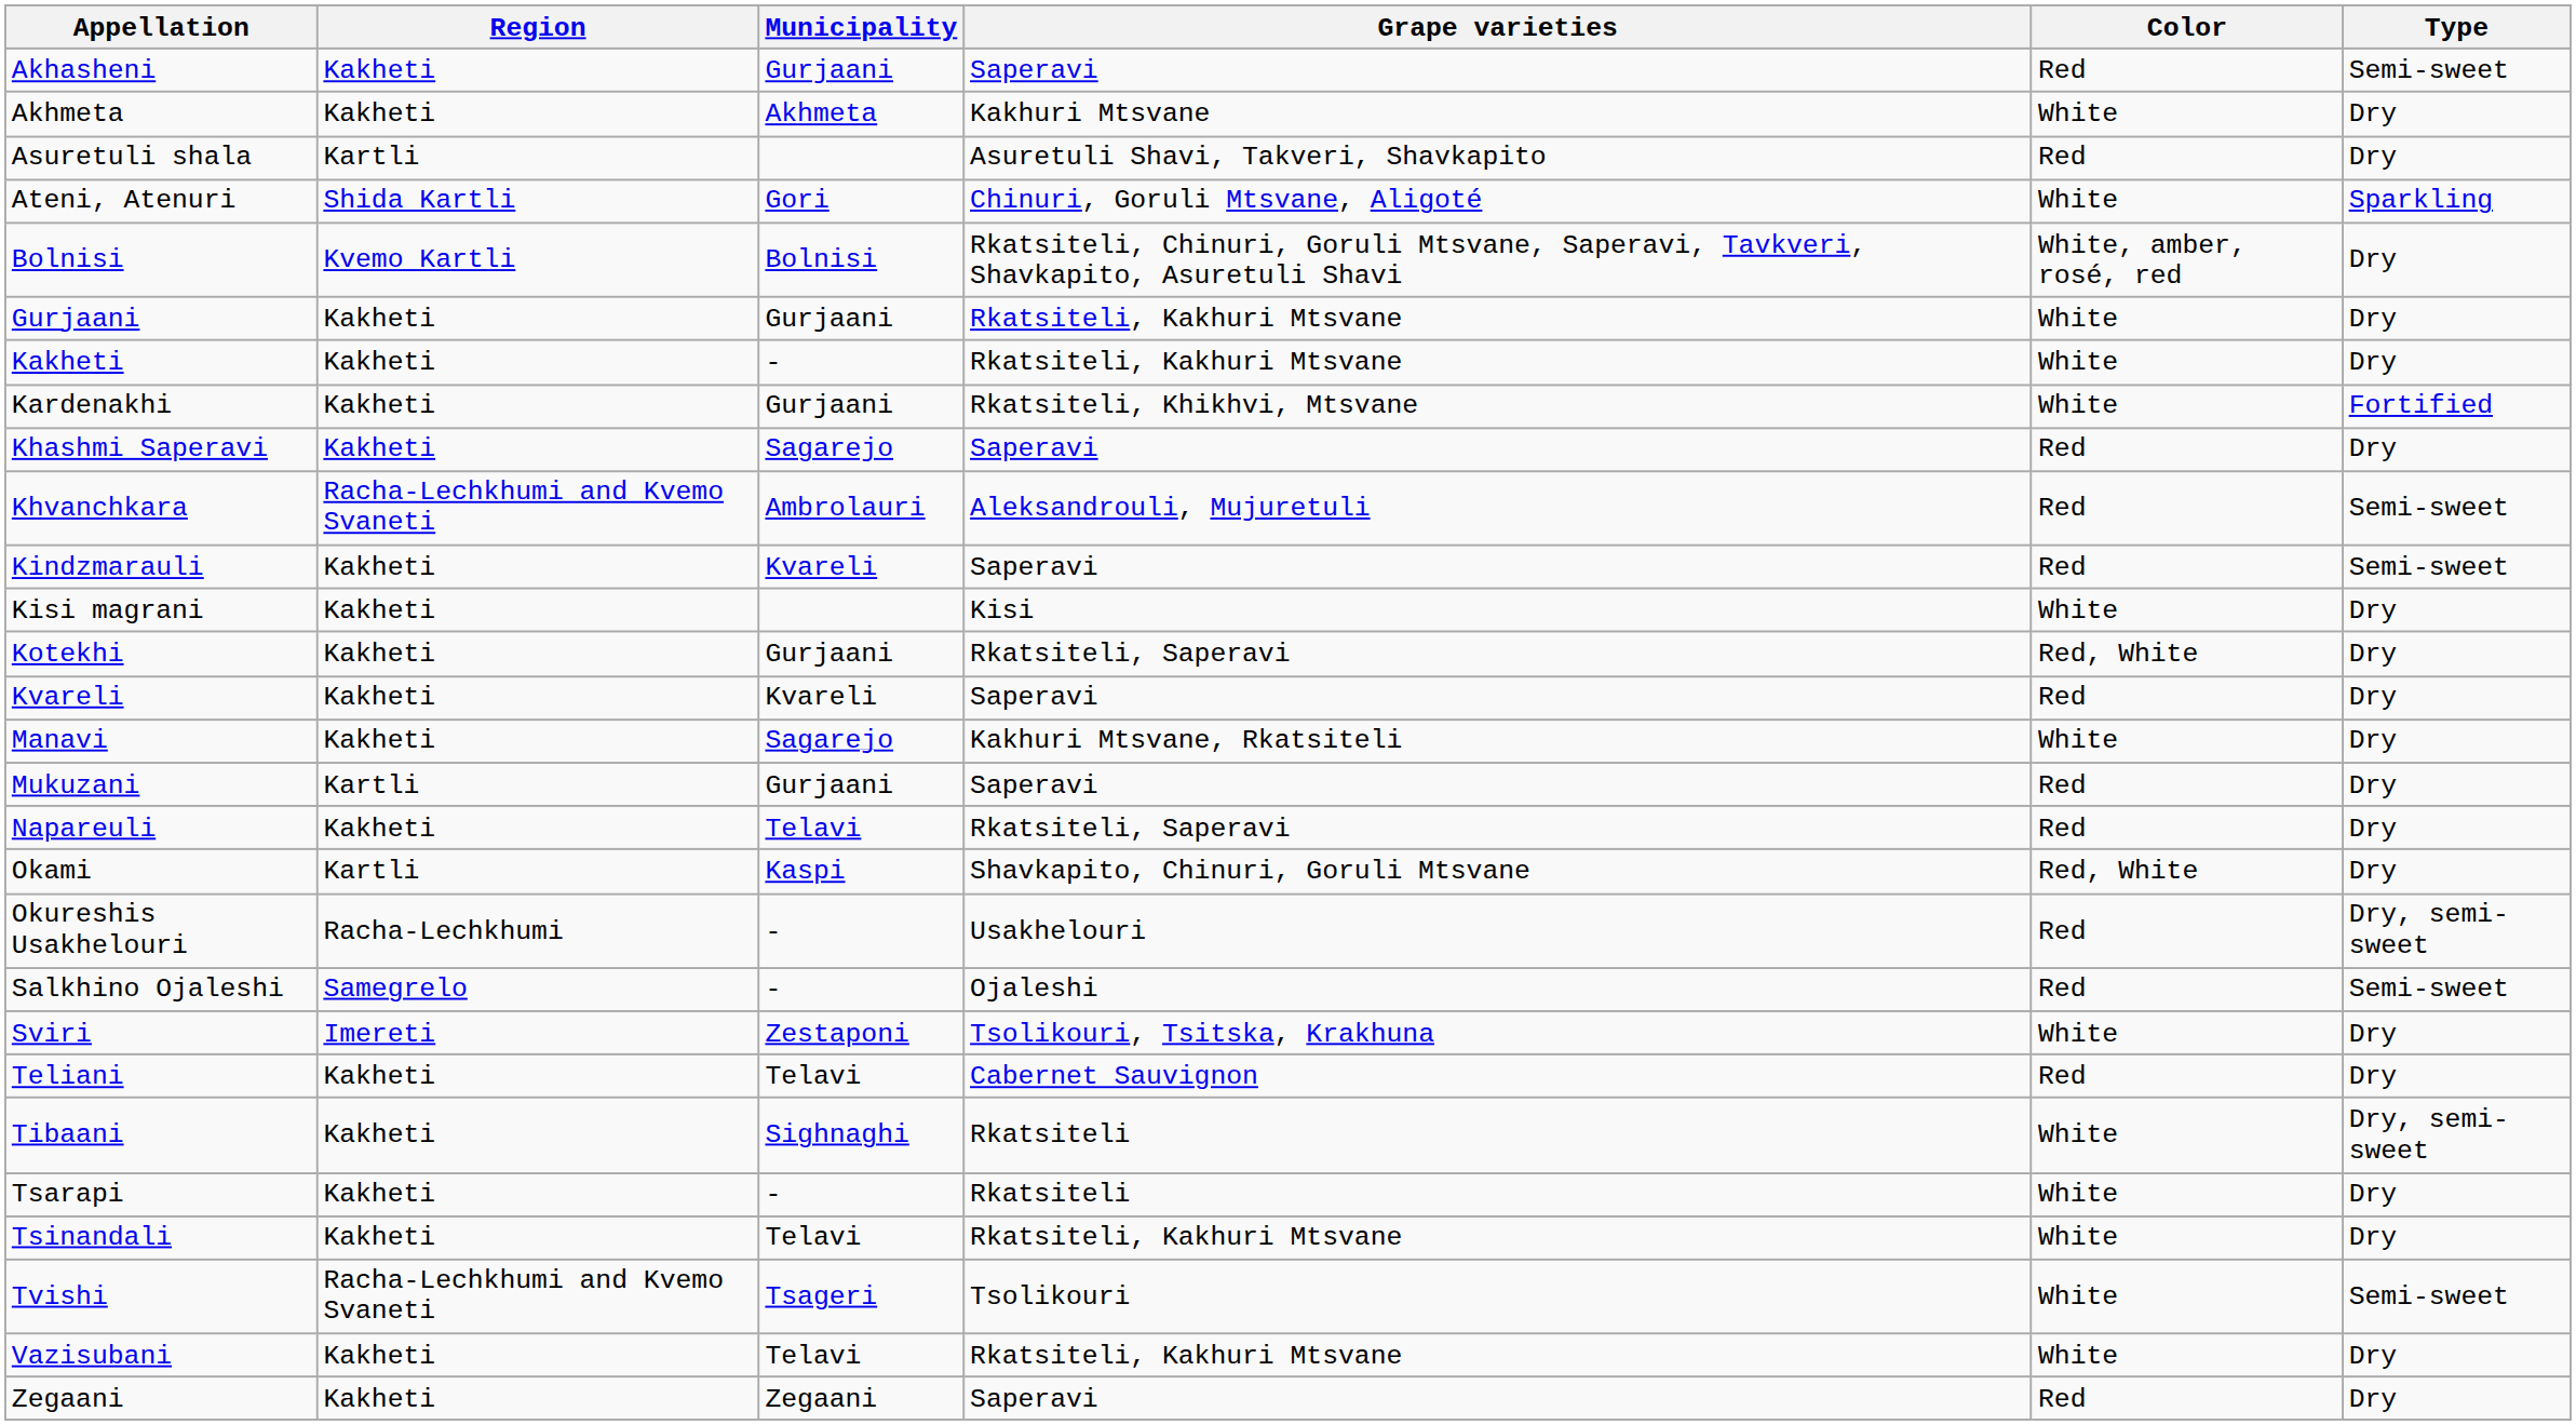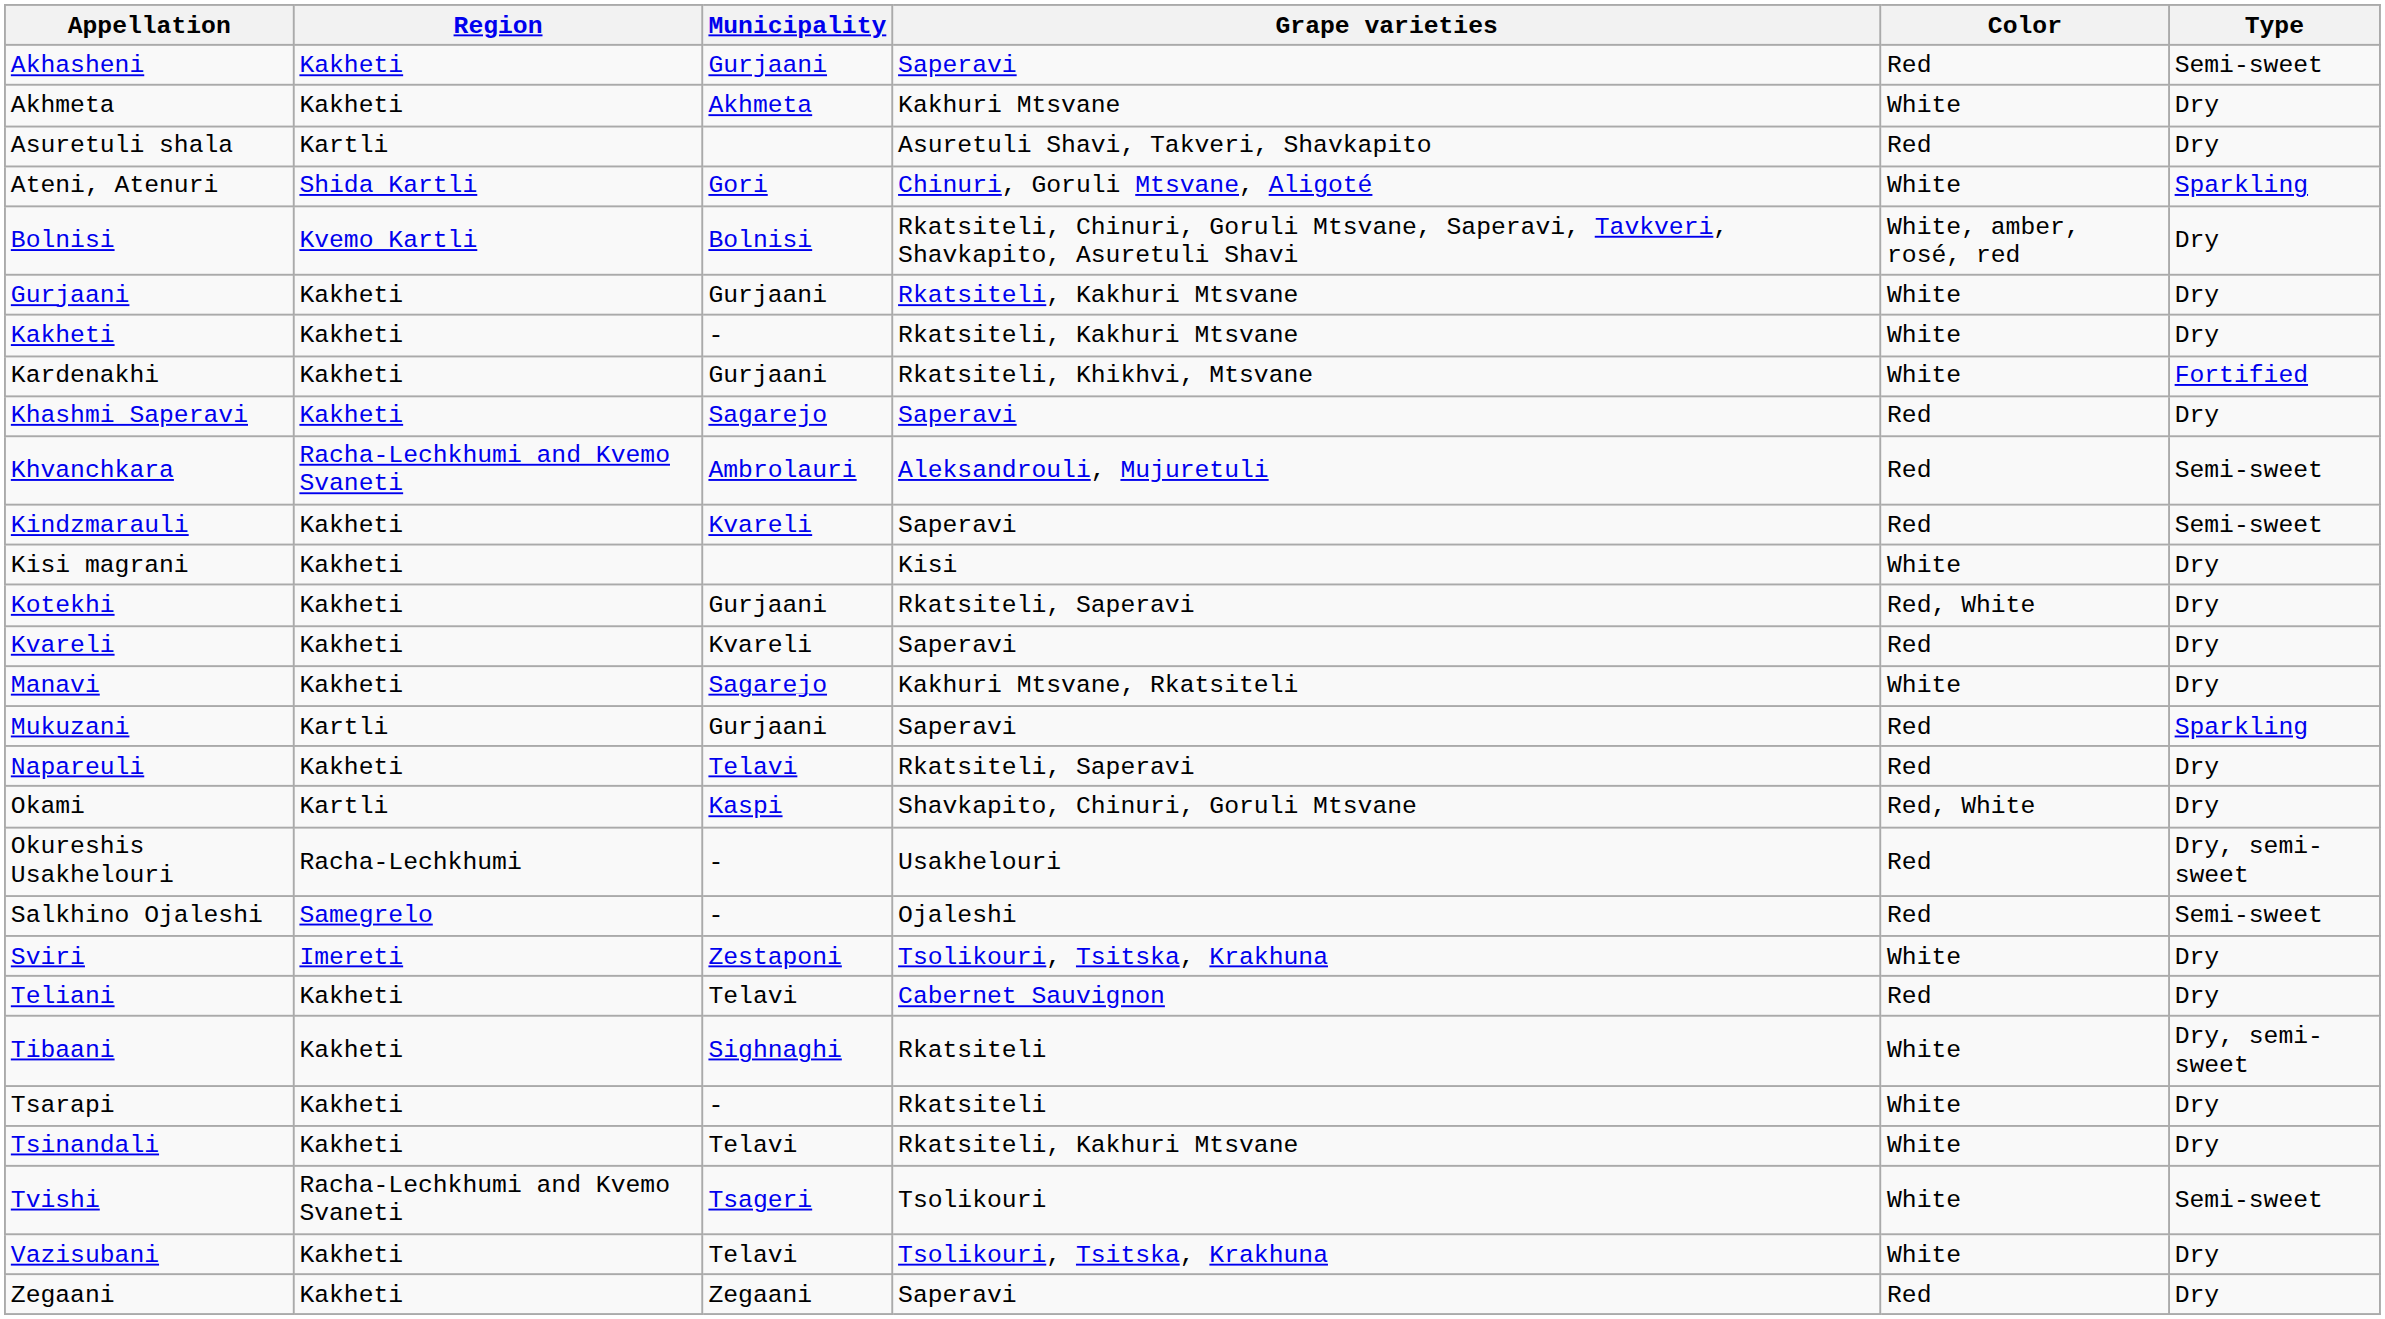 <table class="wikitable sortable">
 <tr>
 <th>Appellation</th>
 <th><a href='#'>Region</a></th>
 <th><a href='#'>Municipality</a></th>
 <th>Grape varieties</th>
 <th>Color</th>
 <th>Type</th>
 </tr>
 <tr>
 <td><a href='#'>Akhasheni</a></td>
 <td><a href='#'>Kakheti</a></td>
 <td><a href='#'>Gurjaani</a></td>
 <td><a href='#'>Saperavi</a></td>
 <td>Red</td>
 <td>Semi-sweet</td>
 </tr>
 <tr>
 <td>Akhmeta</td>
 <td>Kakheti</td>
 <td><a href='#'>Akhmeta</a></td>
 <td>Kakhuri Mtsvane</td>
 <td>White</td>
 <td>Dry</td>
 </tr>
 <tr>
 <td>Asuretuli shala</td>
 <td>Kartli</td>
 <td></td>
 <td>Asuretuli Shavi, Takveri, Shavkapito</td>
 <td>Red</td>
 <td>Dry</td>
 </tr>
 <tr>
 <td>Ateni, Atenuri</td>
 <td><a href='#'>Shida Kartli</a></td>
 <td><a href='#'>Gori</a></td>
 <td><a href='#'>Chinuri</a>, Goruli <a href='#'>Mtsvane</a>, <a href='#'>Aligoté</a></td>
 <td>White</td>
 <td><a href='#'>Sparkling</a></td>
 </tr>
 <tr>
 <td><a href='#'>Bolnisi</a></td>
 <td><a href='#'>Kvemo Kartli</a></td>
 <td><a href='#'>Bolnisi</a></td>
 <td>Rkatsiteli, Chinuri, Goruli Mtsvane, Saperavi, <a href='#'>Tavkveri</a>, Shavkapito, Asuretuli Shavi</td>
 <td>White, amber, rosé, red</td>
 <td>Dry</td>
 </tr>
 <tr>
 <td><a href='#'>Gurjaani</a></td>
 <td>Kakheti</td>
 <td>Gurjaani</td>
 <td><a href='#'>Rkatsiteli</a>, Kakhuri Mtsvane</td>
 <td>White</td>
 <td>Dry</td>
 </tr>
 <tr>
 <td><a href='#'>Kakheti</a></td>
 <td>Kakheti</td>
 <td>-</td>
 <td>Rkatsiteli, Kakhuri Mtsvane</td>
 <td>White</td>
 <td>Dry</td>
 </tr>
 <tr>
 <td>Kardenakhi</td>
 <td>Kakheti</td>
 <td>Gurjaani</td>
 <td>Rkatsiteli, Khikhvi, Mtsvane</td>
 <td>White</td>
 <td><a href='#'>Fortified</a></td>
 </tr>
 <tr>
 <td><a href='#'>Khashmi Saperavi</a></td>
 <td><a href='#'>Kakheti</a></td>
 <td><a href='#'>Sagarejo</a></td>
 <td><a href='#'>Saperavi</a></td>
 <td>Red</td>
 <td>Dry</td>
 </tr>
 <tr>
 <td><a href='#'>Khvanchkara</a></td>
 <td><a href='#'>Racha-Lechkhumi and Kvemo Svaneti</a></td>
 <td><a href='#'>Ambrolauri</a></td>
 <td><a href='#'>Aleksandrouli</a>, <a href='#'>Mujuretuli</a></td>
 <td>Red</td>
 <td>Semi-sweet</td>
 </tr>
 <tr>
 <td><a href='#'>Kindzmarauli</a></td>
 <td>Kakheti</td>
 <td><a href='#'>Kvareli</a></td>
 <td>Saperavi</td>
 <td>Red</td>
 <td>Semi-sweet</td>
 </tr>
 <tr>
 <td>Kisi magrani</td>
 <td>Kakheti</td>
 <td></td>
 <td>Kisi</td>
 <td>White</td>
 <td>Dry</td>
 </tr>
 <tr>
 <td><a href='#'>Kotekhi</a></td>
 <td>Kakheti</td>
 <td>Gurjaani</td>
 <td>Rkatsiteli, Saperavi</td>
 <td>Red, White</td>
 <td>Dry</td>
 </tr>
 <tr>
 <td><a href='#'>Kvareli</a></td>
 <td>Kakheti</td>
 <td>Kvareli</td>
 <td>Saperavi</td>
 <td>Red</td>
 <td>Dry</td>
 </tr>
 <tr>
 <td><a href='#'>Manavi</a></td>
 <td>Kakheti</td>
 <td><a href='#'>Sagarejo</a></td>
 <td>Kakhuri Mtsvane, Rkatsiteli</td>
 <td>White</td>
 <td>Dry</td>
 </tr>
 <tr>
 <td><a href='#'>Mukuzani</a></td>
 <td>Kartli</td>
 <td>Gurjaani</td>
 <td>Saperavi</td>
 <td>Red</td>
-<td>Dry</td>
+<td><a href='#'>Sparkling</a></td>
 </tr>
 <tr>
 <td><a href='#'>Napareuli</a></td>
 <td>Kakheti</td>
 <td><a href='#'>Telavi</a></td>
 <td>Rkatsiteli, Saperavi</td>
 <td>Red</td>
 <td>Dry</td>
 </tr>
 <tr>
 <td>Okami</td>
 <td>Kartli</td>
 <td><a href='#'>Kaspi</a></td>
 <td>Shavkapito, Chinuri, Goruli Mtsvane</td>
 <td>Red, White</td>
 <td>Dry</td>
 </tr>
 <tr>
 <td>Okureshis Usakhelouri</td>
 <td>Racha-Lechkhumi</td>
 <td>-</td>
 <td>Usakhelouri</td>
 <td>Red</td>
 <td>Dry, semi-sweet</td>
 </tr>
 <tr>
 <td>Salkhino Ojaleshi</td>
 <td><a href='#'>Samegrelo</a></td>
 <td>-</td>
 <td>Ojaleshi</td>
 <td>Red</td>
 <td>Semi-sweet</td>
 </tr>
 <tr>
 <td><a href='#'>Sviri</a></td>
 <td><a href='#'>Imereti</a></td>
 <td><a href='#'>Zestaponi</a></td>
 <td><a href='#'>Tsolikouri</a>, <a href='#'>Tsitska</a>, <a href='#'>Krakhuna</a></td>
 <td>White</td>
 <td>Dry</td>
 </tr>
 <tr>
 <td><a href='#'>Teliani</a></td>
 <td>Kakheti</td>
 <td>Telavi</td>
 <td><a href='#'>Cabernet Sauvignon</a></td>
 <td>Red</td>
 <td>Dry</td>
 </tr>
 <tr>
 <td><a href='#'>Tibaani</a></td>
 <td>Kakheti</td>
 <td><a href='#'>Sighnaghi</a></td>
 <td>Rkatsiteli</td>
 <td>White</td>
 <td>Dry, semi-sweet</td>
 </tr>
 <tr>
 <td>Tsarapi</td>
 <td>Kakheti</td>
 <td>-</td>
 <td>Rkatsiteli</td>
 <td>White</td>
 <td>Dry</td>
 </tr>
 <tr>
 <td><a href='#'>Tsinandali</a></td>
 <td>Kakheti</td>
 <td>Telavi</td>
 <td>Rkatsiteli, Kakhuri Mtsvane</td>
 <td>White</td>
 <td>Dry</td>
 </tr>
 <tr>
 <td><a href='#'>Tvishi</a></td>
 <td>Racha-Lechkhumi and Kvemo Svaneti</td>
 <td><a href='#'>Tsageri</a></td>
 <td>Tsolikouri</td>
 <td>White</td>
 <td>Semi-sweet</td>
 </tr>
 <tr>
 <td><a href='#'>Vazisubani</a></td>
 <td>Kakheti</td>
 <td>Telavi</td>
-<td>Rkatsiteli, Kakhuri Mtsvane</td>
+<td><a href='#'>Tsolikouri</a>, <a href='#'>Tsitska</a>, <a href='#'>Krakhuna</a></td>
 <td>White</td>
 <td>Dry</td>
 </tr>
 <tr>
 <td>Zegaani</td>
 <td>Kakheti</td>
 <td>Zegaani</td>
 <td>Saperavi</td>
 <td>Red</td>
 <td>Dry</td>
 </tr>
 </table>
